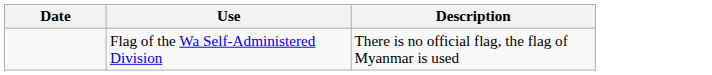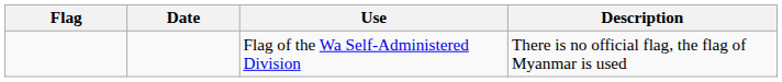 <table class="wikitable">
 <tr>
+<th width="110">Flag</th>
 <th width="100">Date</th>
 <th width="250">Use</th>
 <th width="250">Description</th>
 </tr>
 <tr>
 <td></td>
+<td></td>
 <td>Flag of the <a href='#'>Wa Self-Administered Division</a></td>
 <td>There is no official flag, the flag of Myanmar is used</td>
 </tr>
 </table>
